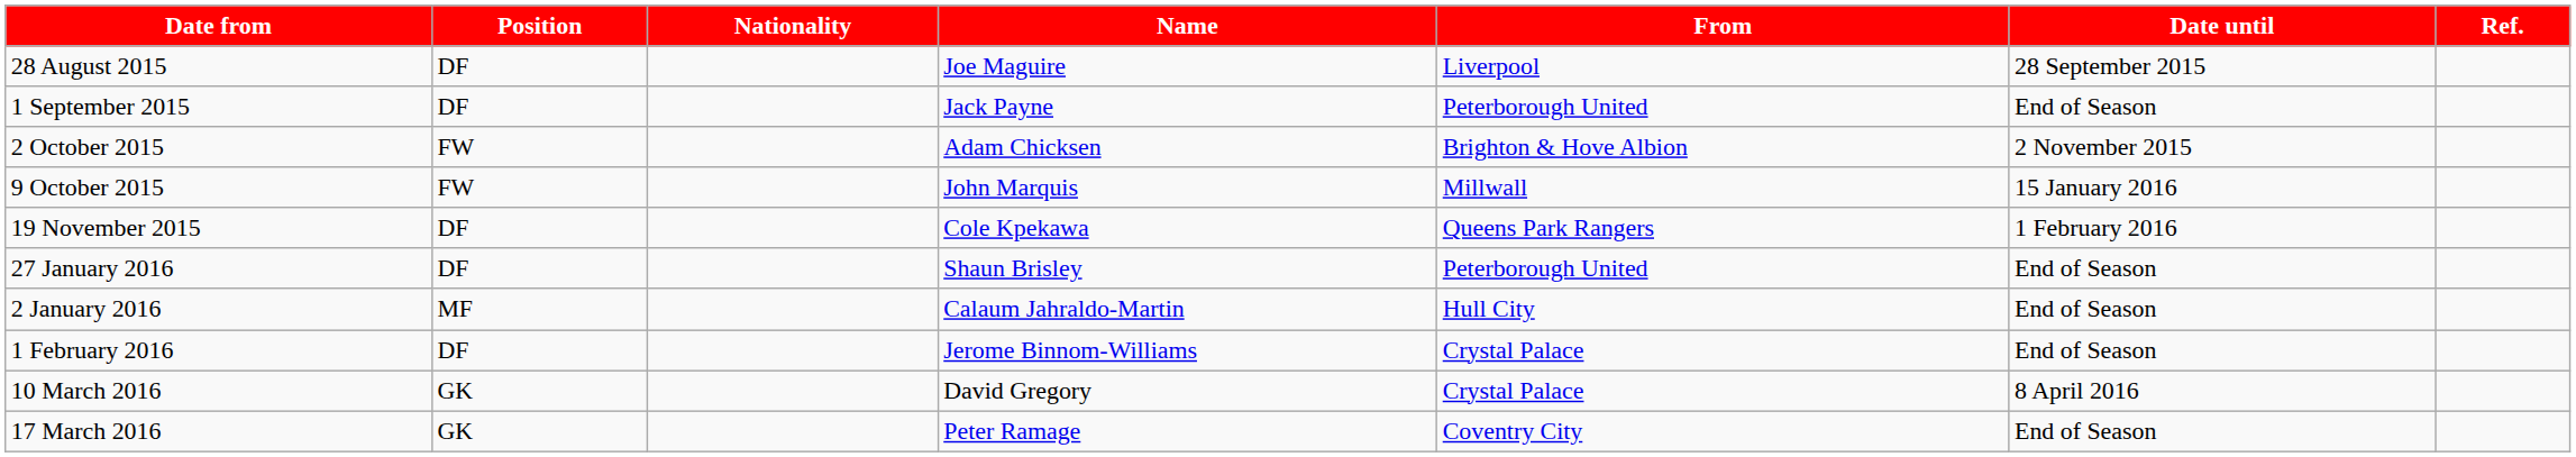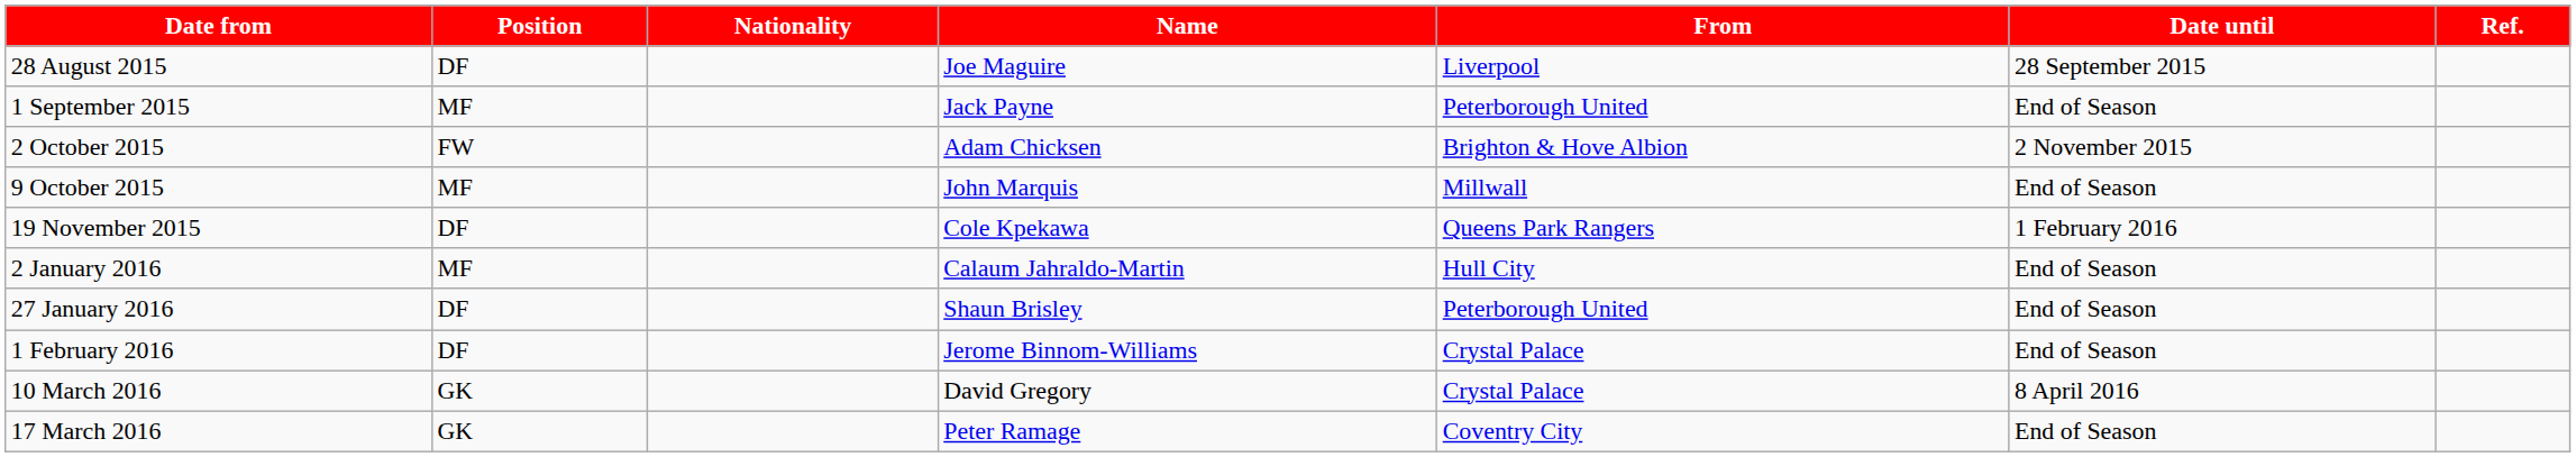 <table class="wikitable sortable" style="width:80%; text-align:center; font-size:95%; text-align:left">
 <tr>
 <th style="background:#FF0000; color:#FFFFFF; width:110px;">Date from</th>
 <th style="background:#FF0000; color:#FFFFFF; width:50px;">Position</th>
 <th style="background:#FF0000; color:#FFFFFF; width:25px;">Nationality</th>
 <th style="background:#FF0000; color:#FFFFFF; width:130px;">Name</th>
 <th style="background:#FF0000; color:#FFFFFF; width:150px;">From</th>
 <th style="background:#FF0000; color:#FFFFFF; width:110px;">Date until</th>
 <th style="background:#FF0000; color:#FFFFFF; width:30px;">Ref.</th>
 </tr>
 <tr>
 <td>28 August 2015</td>
 <td>DF</td>
 <td></td>
 <td><a href='#'>Joe Maguire </a></td>
 <td> <a href='#'>Liverpool</a></td>
 <td>28 September 2015</td>
 <td></td>
 </tr>
 <tr>
 <td>1 September 2015</td>
-<td>DF</td>
+<td>MF</td>
 <td></td>
 <td><a href='#'>Jack Payne</a></td>
 <td> <a href='#'>Peterborough United</a></td>
 <td>End of Season</td>
 <td></td>
 </tr>
 <tr>
 <td>2 October 2015</td>
 <td>FW</td>
 <td></td>
 <td><a href='#'>Adam Chicksen</a></td>
 <td> <a href='#'>Brighton & Hove Albion</a></td>
 <td>2 November 2015</td>
 <td></td>
 </tr>
 <tr>
 <td>9 October 2015</td>
-<td>FW</td>
+<td>MF</td>
 <td></td>
 <td><a href='#'>John Marquis</a></td>
 <td> <a href='#'>Millwall</a></td>
-<td>15 January 2016</td>
+<td>End of Season</td>
 <td></td>
 </tr>
 <tr>
 <td>19 November 2015</td>
 <td>DF</td>
 <td></td>
 <td><a href='#'>Cole Kpekawa</a></td>
 <td> <a href='#'>Queens Park Rangers</a></td>
 <td>1 February 2016</td>
 <td></td>
 </tr>
 <tr>
+<td>2 January 2016</td>
+<td>MF</td>
+<td></td>
+<td><a href='#'>Calaum Jahraldo-Martin</a></td>
+<td> <a href='#'>Hull City</a></td>
+<td>End of Season</td>
+<td></td>
+</tr>
+<tr>
 <td>27 January 2016</td>
 <td>DF</td>
 <td></td>
 <td><a href='#'>Shaun Brisley</a></td>
 <td> <a href='#'>Peterborough United</a></td>
-<td>End of Season</td>
-<td></td>
-</tr>
-<tr>
-<td>2 January 2016</td>
-<td>MF</td>
-<td></td>
-<td><a href='#'>Calaum Jahraldo-Martin</a></td>
-<td> <a href='#'>Hull City</a></td>
 <td>End of Season</td>
 <td></td>
 </tr>
 <tr>
 <td>1 February 2016</td>
 <td>DF</td>
 <td></td>
 <td><a href='#'>Jerome Binnom-Williams</a></td>
 <td> <a href='#'>Crystal Palace</a></td>
 <td>End of Season</td>
 <td></td>
 </tr>
 <tr>
 <td>10 March 2016</td>
 <td>GK</td>
 <td></td>
 <td>David Gregory</td>
 <td> <a href='#'>Crystal Palace</a></td>
 <td>8 April 2016</td>
 <td></td>
 </tr>
 <tr>
 <td>17 March 2016</td>
 <td>GK</td>
 <td></td>
 <td><a href='#'>Peter Ramage</a></td>
 <td> <a href='#'>Coventry City</a></td>
 <td>End of Season</td>
 <td></td>
 </tr>
 </table>
